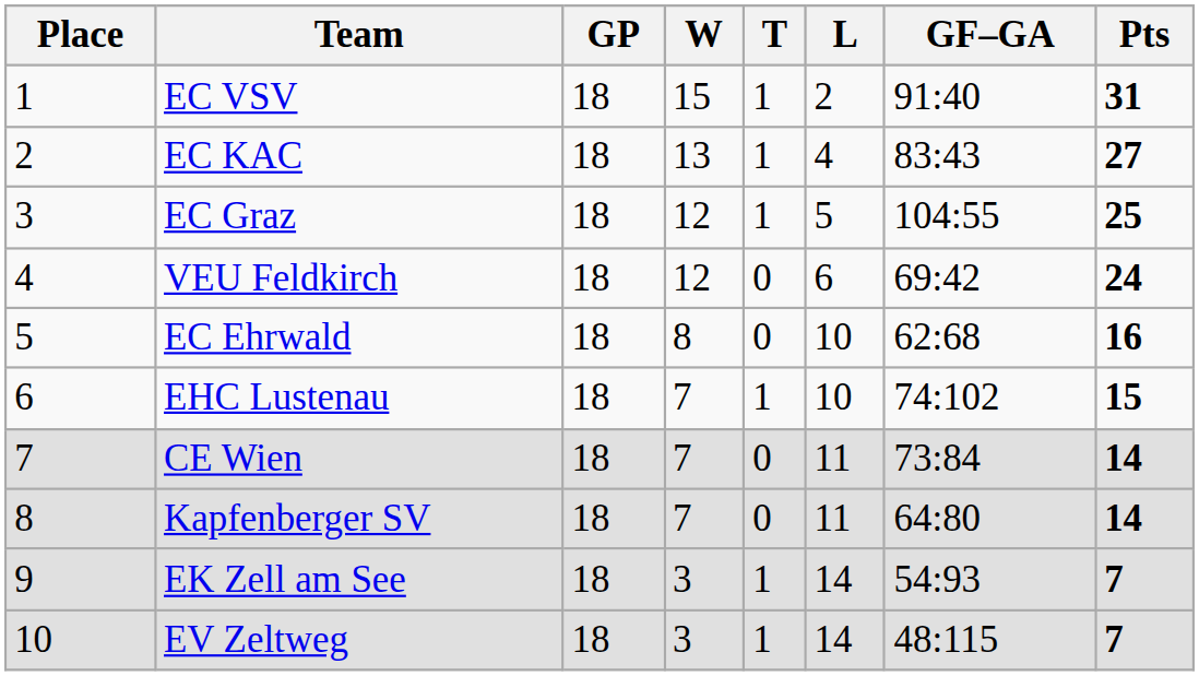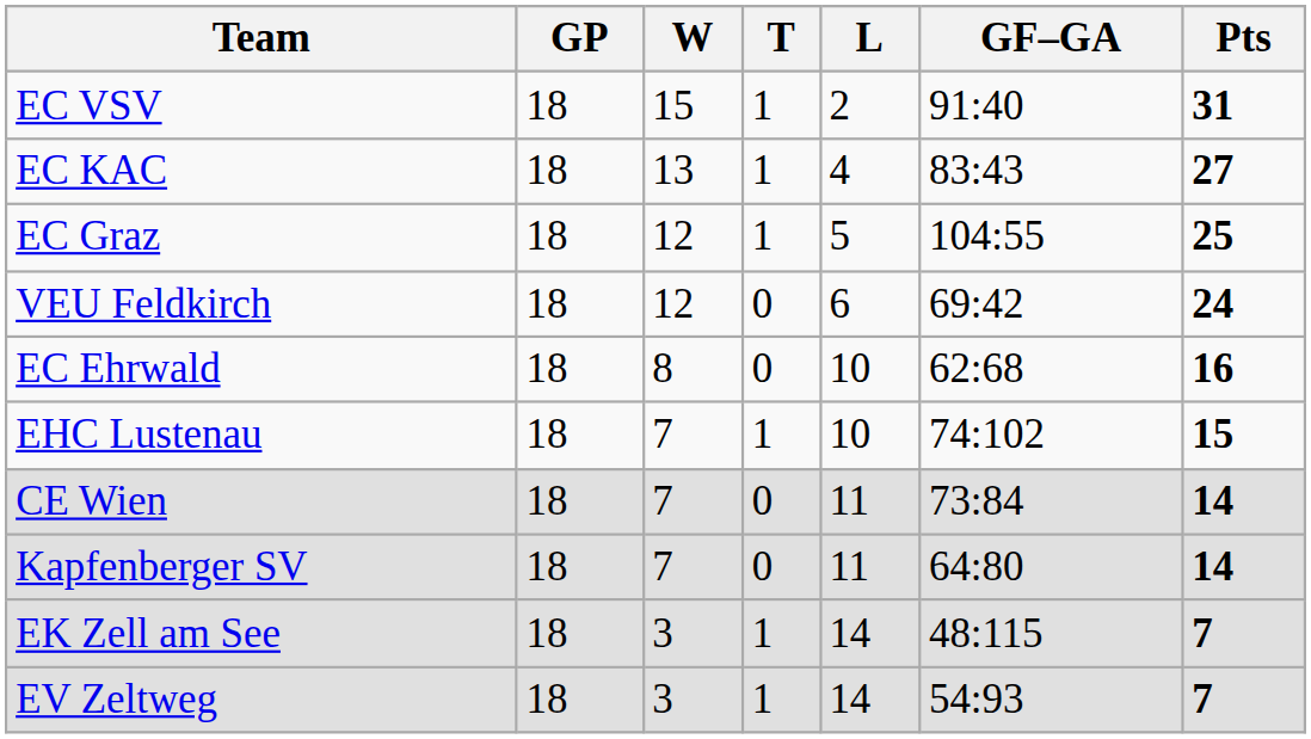 <table class="wikitable" width="500px">
 <tr style="background-color:#c0c0c0;">
-<th>Place</th>
 <th>Team</th>
 <th>GP</th>
 <th>W</th>
 <th>T</th>
 <th>L</th>
 <th>GF–GA</th>
 <th>Pts</th>
 </tr>
 <tr>
-<td>1</td>
 <td><a href='#'>EC VSV</a></td>
 <td>18</td>
 <td>15</td>
 <td>1</td>
 <td>2</td>
 <td>91:40</td>
 <td><strong>31</strong></td>
 </tr>
 <tr>
-<td>2</td>
 <td><a href='#'>EC KAC</a></td>
 <td>18</td>
 <td>13</td>
 <td>1</td>
 <td>4</td>
 <td>83:43</td>
 <td><strong>27</strong></td>
 </tr>
 <tr>
-<td>3</td>
 <td><a href='#'>EC Graz</a></td>
 <td>18</td>
 <td>12</td>
 <td>1</td>
 <td>5</td>
 <td>104:55</td>
 <td><strong>25</strong></td>
 </tr>
 <tr>
-<td>4</td>
 <td><a href='#'>VEU Feldkirch</a></td>
 <td>18</td>
 <td>12</td>
 <td>0</td>
 <td>6</td>
 <td>69:42</td>
 <td><strong>24</strong></td>
 </tr>
 <tr>
-<td>5</td>
 <td><a href='#'>EC Ehrwald</a></td>
 <td>18</td>
 <td>8</td>
 <td>0</td>
 <td>10</td>
 <td>62:68</td>
 <td><strong>16</strong></td>
 </tr>
 <tr>
-<td>6</td>
 <td><a href='#'>EHC Lustenau</a></td>
 <td>18</td>
 <td>7</td>
 <td>1</td>
 <td>10</td>
 <td>74:102</td>
 <td><strong>15</strong></td>
 </tr>
 <tr bgcolor="#e0e0e0">
-<td>7</td>
 <td><a href='#'>CE Wien</a></td>
 <td>18</td>
 <td>7</td>
 <td>0</td>
 <td>11</td>
 <td>73:84</td>
 <td><strong>14</strong></td>
 </tr>
 <tr bgcolor="#e0e0e0">
-<td>8</td>
 <td><a href='#'>Kapfenberger SV</a></td>
 <td>18</td>
 <td>7</td>
 <td>0</td>
 <td>11</td>
 <td>64:80</td>
 <td><strong>14</strong></td>
 </tr>
 <tr bgcolor="#e0e0e0">
-<td>9</td>
 <td><a href='#'>EK Zell am See</a></td>
+<td>18</td>
+<td>3</td>
+<td>1</td>
+<td>14</td>
+<td>48:115</td>
+<td><strong>7</strong></td>
+</tr>
+<tr bgcolor="#e0e0e0">
+<td><a href='#'>EV Zeltweg</a></td>
 <td>18</td>
 <td>3</td>
 <td>1</td>
 <td>14</td>
 <td>54:93</td>
 <td><strong>7</strong></td>
 </tr>
-<tr bgcolor="#e0e0e0">
-<td>10</td>
-<td><a href='#'>EV Zeltweg</a></td>
-<td>18</td>
-<td>3</td>
-<td>1</td>
-<td>14</td>
-<td>48:115</td>
-<td><strong>7</strong></td>
-</tr>
 </table>
